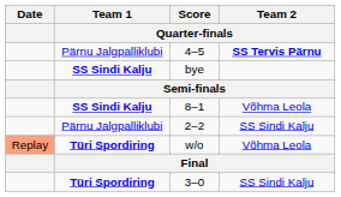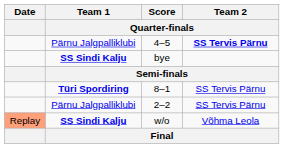 <table class="wikitable" style="text-align: center">
 <tr>
 <th width=60px>Date</th>
 <th width=150px>Team 1</th>
 <th width=60px>Score</th>
 <th width=150px>Team 2</th>
 </tr>
 <tr>
 <th></th>
 <th colspan=3>Quarter-finals</th>
 </tr>
 <tr>
 <td></td>
 <td><a href='#'>Pärnu Jalgpalliklubi</a></td>
 <td>4–5</td>
 <td><strong><a href='#'>SS Tervis Pärnu</a></strong></td>
 </tr>
 <tr>
 <td></td>
 <td><strong><a href='#'>SS Sindi Kalju</a></strong></td>
 <td>bye</td>
 <td></td>
 </tr>
 <tr>
 <th></th>
 <th colspan=3>Semi-finals</th>
 </tr>
 <tr>
 <td></td>
-<td><strong><a href='#'>SS Sindi Kalju</a></strong></td>
+<td><strong><a href='#'>Türi Spordiring</a></strong></td>
 <td>8–1</td>
-<td><a href='#'>Võhma Leola</a></td>
+<td><a href='#'>SS Tervis Pärnu</a></td>
 </tr>
 <tr>
 <td></td>
 <td><a href='#'>Pärnu Jalgpalliklubi</a></td>
 <td>2–2</td>
-<td><a href='#'>SS Sindi Kalju</a></td>
+<td><a href='#'>SS Tervis Pärnu</a></td>
 </tr>
 <tr>
 <td style="background: lightsalmon;">Replay</td>
-<td><strong><a href='#'>Türi Spordiring</a></strong></td>
+<td><strong><a href='#'>SS Sindi Kalju</a></strong></td>
 <td>w/o</td>
 <td><a href='#'>Võhma Leola</a></td>
 </tr>
 <tr>
 <th></th>
 <th colspan=3>Final</th>
 </tr>
-<tr>
-<td></td>
-<td><strong><a href='#'>Türi Spordiring</a></strong></td>
-<td>3–0</td>
-<td><a href='#'>SS Sindi Kalju</a></td>
-</tr>
 </table>
